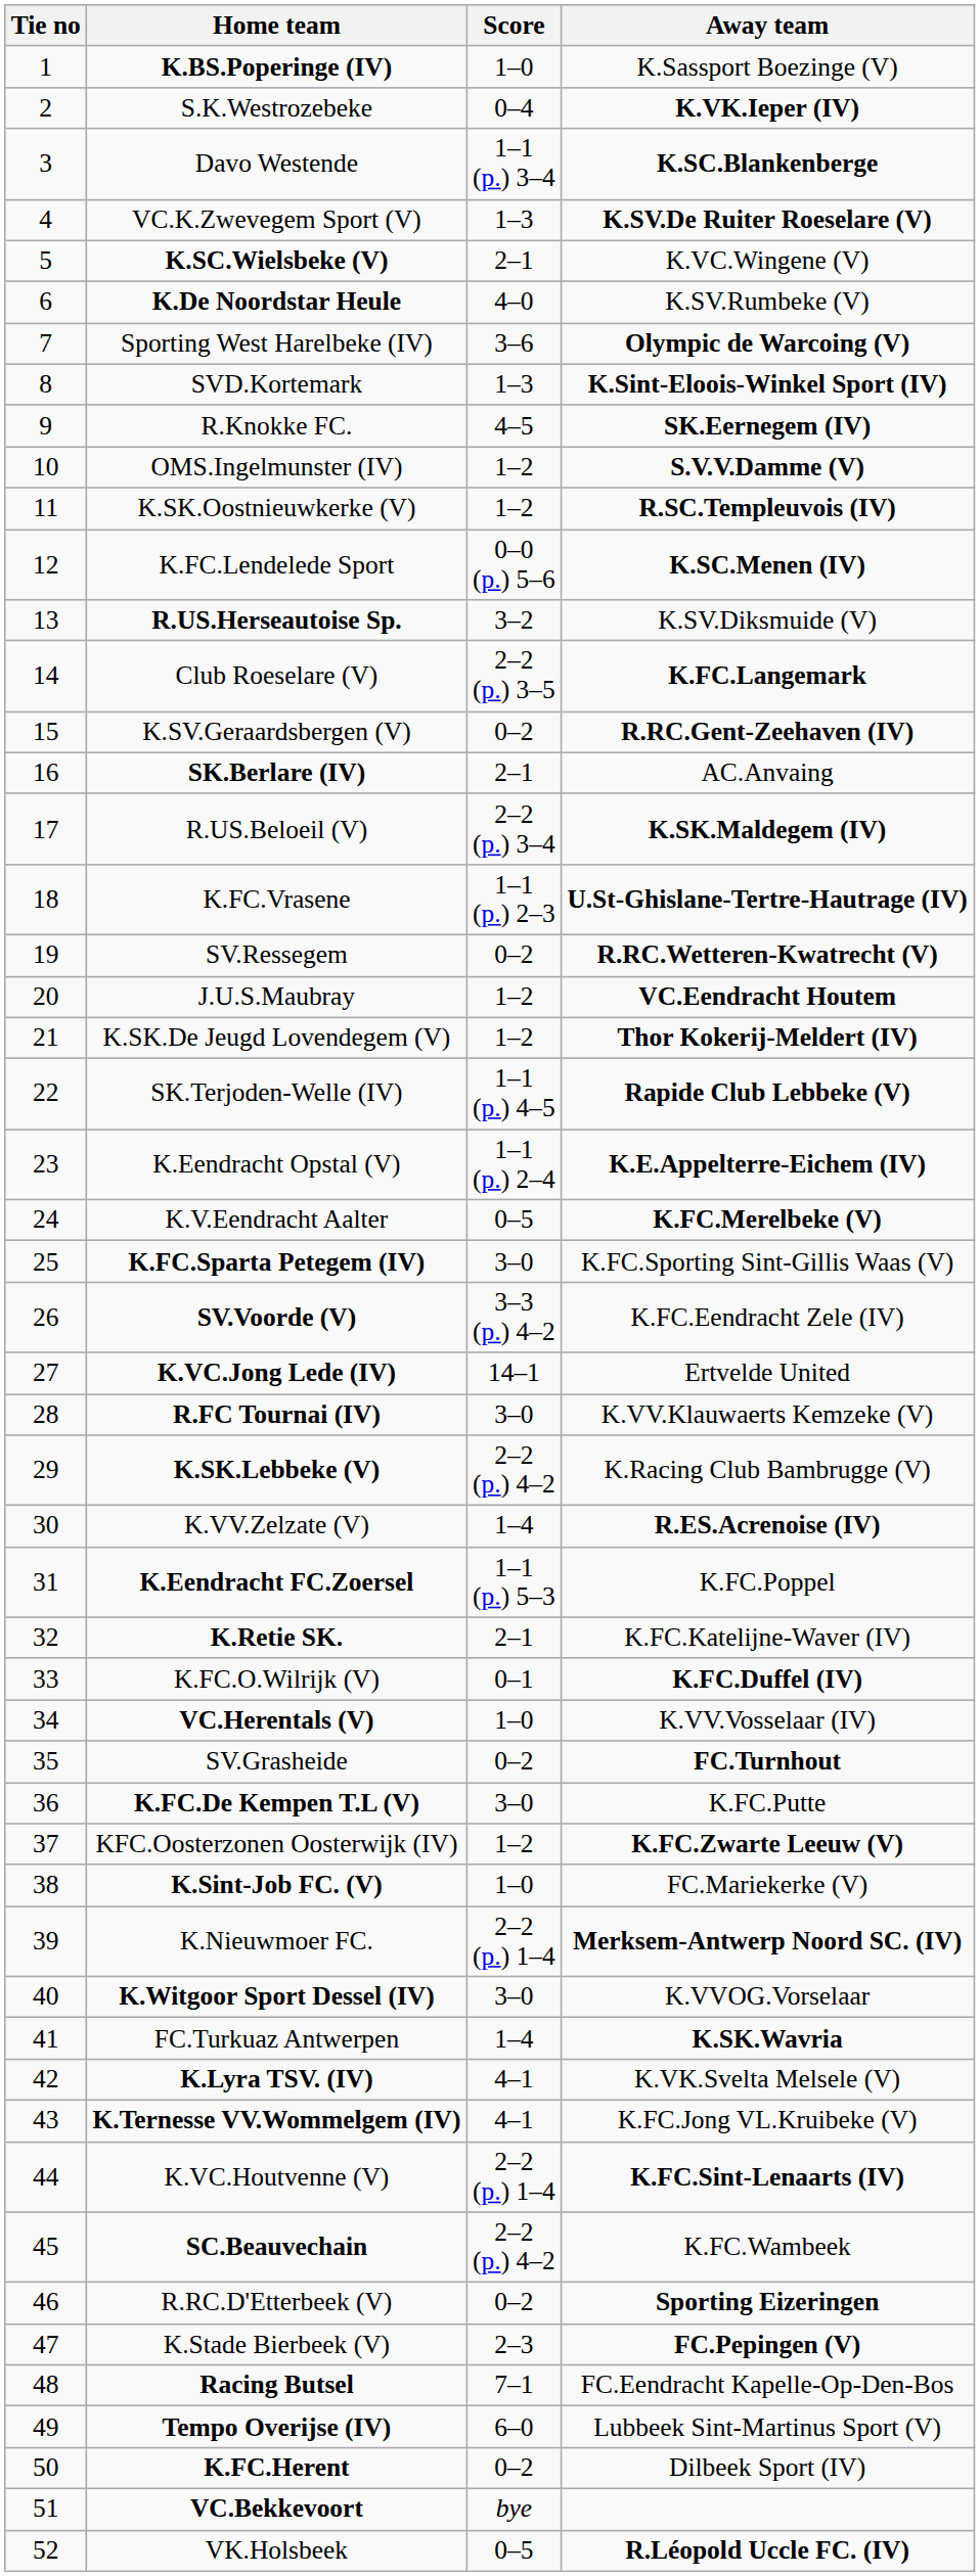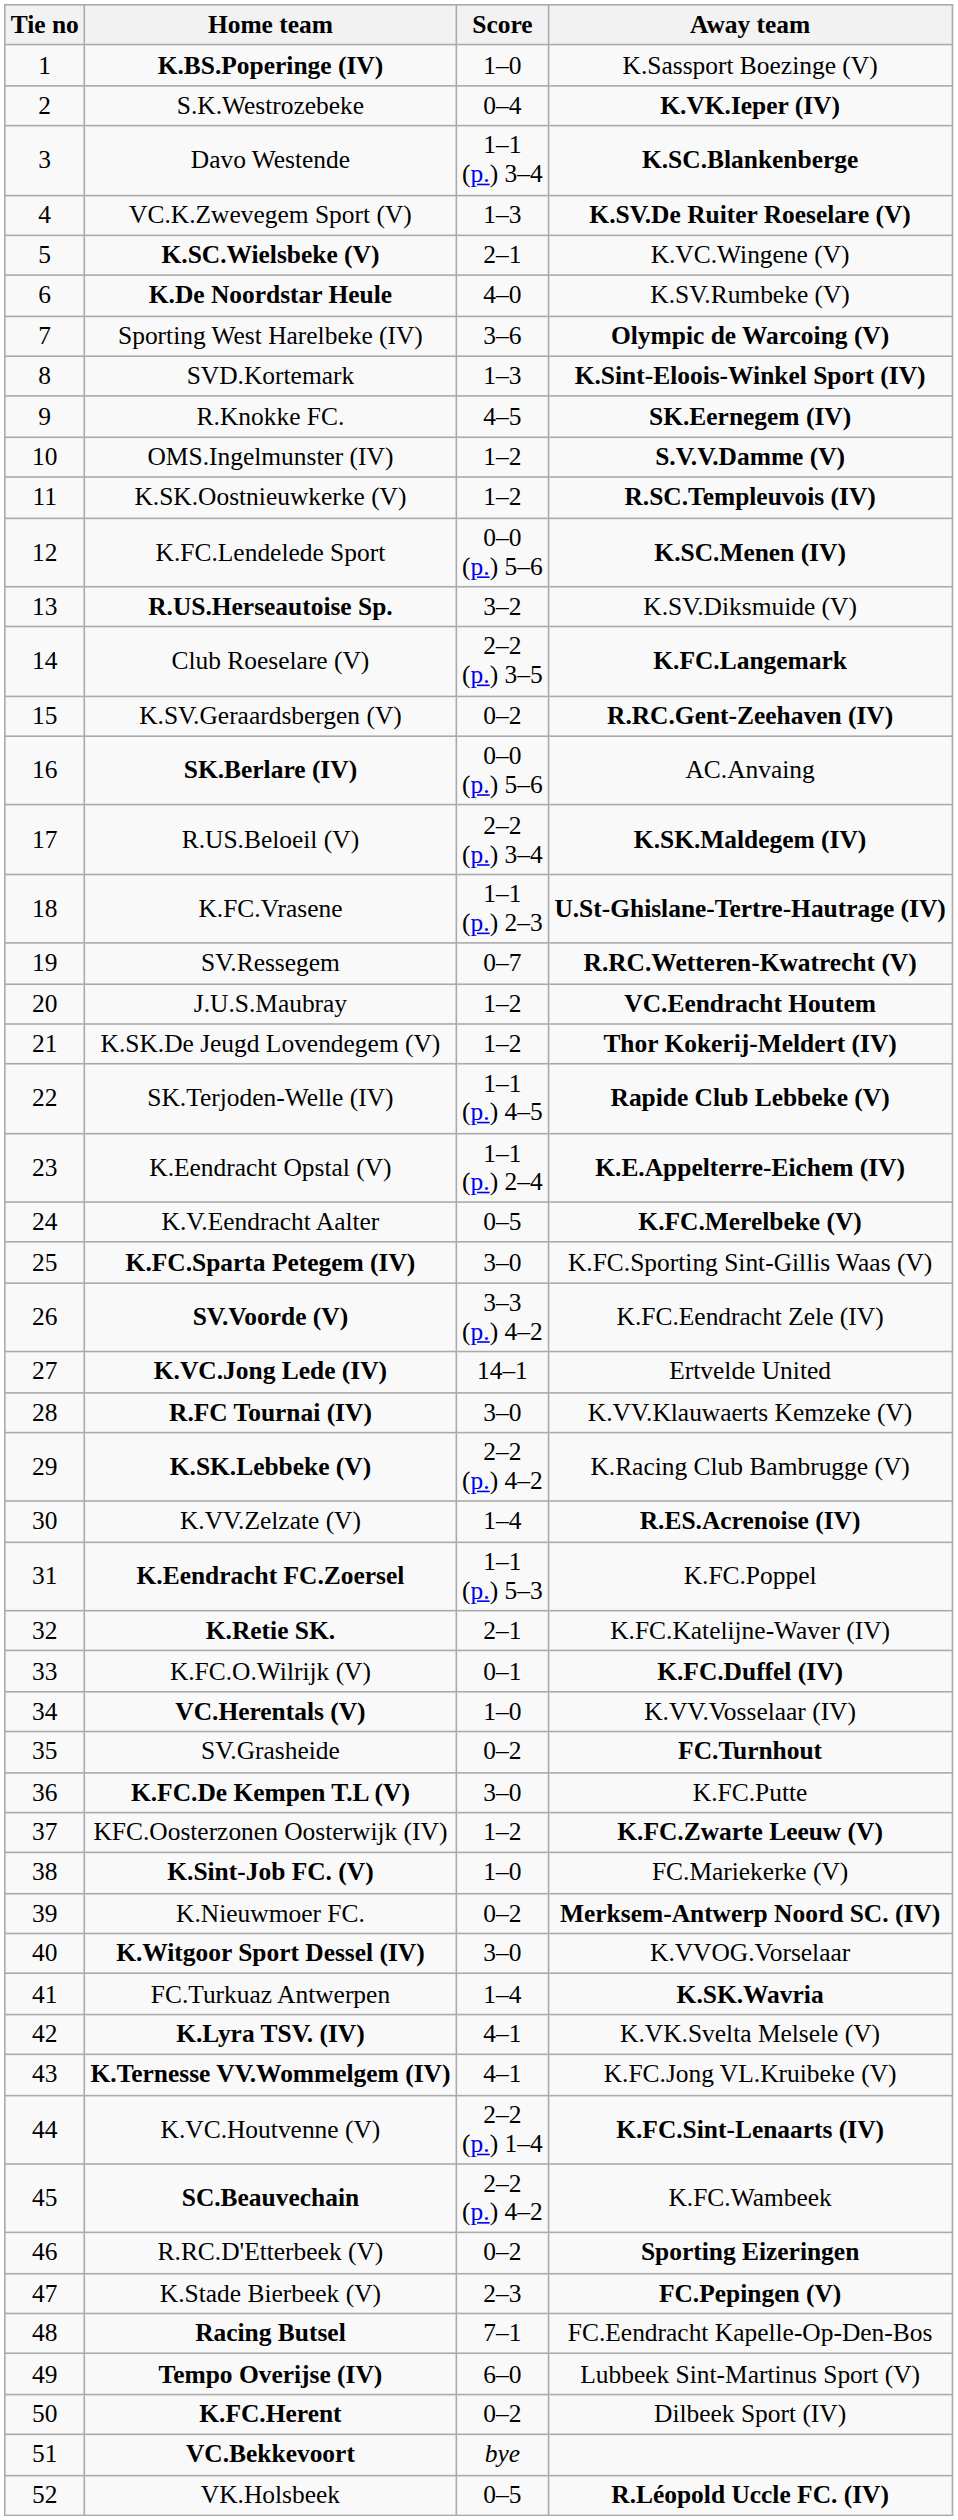 <table class="wikitable" style="text-align: center">
 <tr>
 <th>Tie no</th>
 <th>Home team</th>
 <th>Score</th>
 <th>Away team</th>
 </tr>
 <tr>
 <td>1</td>
 <td><strong>K.BS.Poperinge (IV)</strong></td>
 <td>1–0</td>
 <td>K.Sassport Boezinge (V)</td>
 </tr>
 <tr>
 <td>2</td>
 <td>S.K.Westrozebeke</td>
 <td>0–4</td>
 <td><strong>K.VK.Ieper (IV)</strong></td>
 </tr>
 <tr>
 <td>3</td>
 <td>Davo Westende</td>
 <td>1–1<br>(<a href='#'>p.</a>) 3–4</td>
 <td><strong>K.SC.Blankenberge</strong></td>
 </tr>
 <tr>
 <td>4</td>
 <td>VC.K.Zwevegem Sport (V)</td>
 <td>1–3</td>
 <td><strong>K.SV.De Ruiter Roeselare (V)</strong></td>
 </tr>
 <tr>
 <td>5</td>
 <td><strong>K.SC.Wielsbeke (V)</strong></td>
 <td>2–1</td>
 <td>K.VC.Wingene  (V)</td>
 </tr>
 <tr>
 <td>6</td>
 <td><strong>K.De Noordstar Heule</strong></td>
 <td>4–0</td>
 <td>K.SV.Rumbeke (V)</td>
 </tr>
 <tr>
 <td>7</td>
 <td>Sporting West Harelbeke (IV)</td>
 <td>3–6</td>
 <td><strong>Olympic de Warcoing (V)</strong></td>
 </tr>
 <tr>
 <td>8</td>
 <td>SVD.Kortemark</td>
 <td>1–3</td>
 <td><strong>K.Sint-Eloois-Winkel Sport (IV)</strong></td>
 </tr>
 <tr>
 <td>9</td>
 <td>R.Knokke FC.</td>
 <td>4–5</td>
 <td><strong>SK.Eernegem (IV)</strong></td>
 </tr>
 <tr>
 <td>10</td>
 <td>OMS.Ingelmunster (IV)</td>
 <td>1–2</td>
 <td><strong>S.V.V.Damme (V)</strong></td>
 </tr>
 <tr>
 <td>11</td>
 <td>K.SK.Oostnieuwkerke (V)</td>
 <td>1–2</td>
 <td><strong>R.SC.Templeuvois (IV)</strong></td>
 </tr>
 <tr>
 <td>12</td>
 <td>K.FC.Lendelede Sport</td>
 <td>0–0<br>(<a href='#'>p.</a>) 5–6</td>
 <td><strong>K.SC.Menen (IV)</strong></td>
 </tr>
 <tr>
 <td>13</td>
 <td><strong>R.US.Herseautoise Sp.</strong></td>
 <td>3–2</td>
 <td>K.SV.Diksmuide (V)</td>
 </tr>
 <tr>
 <td>14</td>
 <td>Club Roeselare (V)</td>
 <td>2–2<br>(<a href='#'>p.</a>) 3–5</td>
 <td><strong>K.FC.Langemark</strong></td>
 </tr>
 <tr>
 <td>15</td>
 <td>K.SV.Geraardsbergen (V)</td>
 <td>0–2</td>
 <td><strong>R.RC.Gent-Zeehaven (IV)</strong></td>
 </tr>
 <tr>
 <td>16</td>
 <td><strong>SK.Berlare (IV)</strong></td>
-<td>2–1</td>
+<td>0–0<br>(<a href='#'>p.</a>) 5–6</td>
 <td>AC.Anvaing</td>
 </tr>
 <tr>
 <td>17</td>
 <td>R.US.Beloeil (V)</td>
 <td>2–2<br>(<a href='#'>p.</a>) 3–4</td>
 <td><strong>K.SK.Maldegem (IV)</strong></td>
 </tr>
 <tr>
 <td>18</td>
 <td>K.FC.Vrasene</td>
 <td>1–1<br>(<a href='#'>p.</a>) 2–3</td>
 <td><strong>U.St-Ghislane-Tertre-Hautrage (IV)</strong></td>
 </tr>
 <tr>
 <td>19</td>
 <td>SV.Ressegem</td>
-<td>0–2</td>
+<td>0–7</td>
 <td><strong>R.RC.Wetteren-Kwatrecht (V)</strong></td>
 </tr>
 <tr>
 <td>20</td>
 <td>J.U.S.Maubray</td>
 <td>1–2</td>
 <td><strong>VC.Eendracht Houtem</strong></td>
 </tr>
 <tr>
 <td>21</td>
 <td>K.SK.De Jeugd Lovendegem (V)</td>
 <td>1–2</td>
 <td><strong>Thor Kokerij-Meldert (IV)</strong></td>
 </tr>
 <tr>
 <td>22</td>
 <td>SK.Terjoden-Welle (IV)</td>
 <td>1–1<br>(<a href='#'>p.</a>) 4–5</td>
 <td><strong>Rapide Club Lebbeke (V)</strong></td>
 </tr>
 <tr>
 <td>23</td>
 <td>K.Eendracht Opstal (V)</td>
 <td>1–1<br>(<a href='#'>p.</a>) 2–4</td>
 <td><strong>K.E.Appelterre-Eichem (IV)</strong></td>
 </tr>
 <tr>
 <td>24</td>
 <td>K.V.Eendracht Aalter</td>
 <td>0–5</td>
 <td><strong>K.FC.Merelbeke (V)</strong></td>
 </tr>
 <tr>
 <td>25</td>
 <td><strong>K.FC.Sparta Petegem (IV)</strong></td>
 <td>3–0</td>
 <td>K.FC.Sporting Sint-Gillis Waas (V)</td>
 </tr>
 <tr>
 <td>26</td>
 <td><strong>SV.Voorde (V)</strong></td>
 <td>3–3<br>(<a href='#'>p.</a>) 4–2</td>
 <td>K.FC.Eendracht Zele (IV)</td>
 </tr>
 <tr>
 <td>27</td>
 <td><strong>K.VC.Jong Lede (IV)</strong></td>
 <td>14–1</td>
 <td>Ertvelde United</td>
 </tr>
 <tr>
 <td>28</td>
 <td><strong>R.FC Tournai (IV)</strong></td>
 <td>3–0</td>
 <td>K.VV.Klauwaerts Kemzeke (V)</td>
 </tr>
 <tr>
 <td>29</td>
 <td><strong>K.SK.Lebbeke (V)</strong></td>
 <td>2–2<br>(<a href='#'>p.</a>) 4–2</td>
 <td>K.Racing Club Bambrugge (V)</td>
 </tr>
 <tr>
 <td>30</td>
 <td>K.VV.Zelzate (V)</td>
 <td>1–4</td>
 <td><strong>R.ES.Acrenoise (IV)</strong></td>
 </tr>
 <tr>
 <td>31</td>
 <td><strong>K.Eendracht FC.Zoersel</strong></td>
 <td>1–1<br>(<a href='#'>p.</a>) 5–3</td>
 <td>K.FC.Poppel</td>
 </tr>
 <tr>
 <td>32</td>
 <td><strong>K.Retie SK.</strong></td>
 <td>2–1</td>
 <td>K.FC.Katelijne-Waver (IV)</td>
 </tr>
 <tr>
 <td>33</td>
 <td>K.FC.O.Wilrijk (V)</td>
 <td>0–1</td>
 <td><strong>K.FC.Duffel (IV)</strong></td>
 </tr>
 <tr>
 <td>34</td>
 <td><strong>VC.Herentals (V)</strong></td>
 <td>1–0</td>
 <td>K.VV.Vosselaar (IV)</td>
 </tr>
 <tr>
 <td>35</td>
 <td>SV.Grasheide</td>
 <td>0–2</td>
 <td><strong>FC.Turnhout</strong></td>
 </tr>
 <tr>
 <td>36</td>
 <td><strong>K.FC.De Kempen T.L (V)</strong></td>
 <td>3–0</td>
 <td>K.FC.Putte</td>
 </tr>
 <tr>
 <td>37</td>
 <td>KFC.Oosterzonen Oosterwijk (IV)</td>
 <td>1–2</td>
 <td><strong>K.FC.Zwarte Leeuw (V)</strong></td>
 </tr>
 <tr>
 <td>38</td>
 <td><strong>K.Sint-Job FC. (V)</strong></td>
 <td>1–0</td>
 <td>FC.Mariekerke (V)</td>
 </tr>
 <tr>
 <td>39</td>
 <td>K.Nieuwmoer FC.</td>
-<td>2–2<br>(<a href='#'>p.</a>) 1–4</td>
+<td>0–2</td>
 <td><strong>Merksem-Antwerp Noord SC. (IV)</strong></td>
 </tr>
 <tr>
 <td>40</td>
 <td><strong>K.Witgoor Sport Dessel (IV)</strong></td>
 <td>3–0</td>
 <td>K.VVOG.Vorselaar</td>
 </tr>
 <tr>
 <td>41</td>
 <td>FC.Turkuaz Antwerpen</td>
 <td>1–4</td>
 <td><strong>K.SK.Wavria</strong></td>
 </tr>
 <tr>
 <td>42</td>
 <td><strong>K.Lyra TSV. (IV)</strong></td>
 <td>4–1</td>
 <td>K.VK.Svelta Melsele (V)</td>
 </tr>
 <tr>
 <td>43</td>
 <td><strong>K.Ternesse VV.Wommelgem (IV)</strong></td>
 <td>4–1</td>
 <td>K.FC.Jong VL.Kruibeke (V)</td>
 </tr>
 <tr>
 <td>44</td>
 <td>K.VC.Houtvenne (V)</td>
 <td>2–2<br>(<a href='#'>p.</a>) 1–4</td>
 <td><strong>K.FC.Sint-Lenaarts (IV)</strong></td>
 </tr>
 <tr>
 <td>45</td>
 <td><strong>SC.Beauvechain</strong></td>
 <td>2–2<br>(<a href='#'>p.</a>) 4–2</td>
 <td>K.FC.Wambeek</td>
 </tr>
 <tr>
 <td>46</td>
 <td>R.RC.D'Etterbeek (V)</td>
 <td>0–2</td>
 <td><strong>Sporting Eizeringen</strong></td>
 </tr>
 <tr>
 <td>47</td>
 <td>K.Stade Bierbeek (V)</td>
 <td>2–3</td>
 <td><strong>FC.Pepingen (V)</strong></td>
 </tr>
 <tr>
 <td>48</td>
 <td><strong>Racing Butsel</strong></td>
 <td>7–1</td>
 <td>FC.Eendracht Kapelle-Op-Den-Bos</td>
 </tr>
 <tr>
 <td>49</td>
 <td><strong>Tempo Overijse (IV)</strong></td>
 <td>6–0</td>
 <td>Lubbeek Sint-Martinus Sport (V)</td>
 </tr>
 <tr>
 <td>50</td>
 <td><strong>K.FC.Herent</strong></td>
 <td>0–2</td>
 <td>Dilbeek Sport (IV)</td>
 </tr>
 <tr>
 <td>51</td>
 <td><strong>VC.Bekkevoort</strong></td>
 <td><em>bye</em></td>
 <td></td>
 </tr>
 <tr>
 <td>52</td>
 <td>VK.Holsbeek</td>
 <td>0–5</td>
 <td><strong>R.Léopold Uccle FC. (IV)</strong></td>
 </tr>
 </table>
